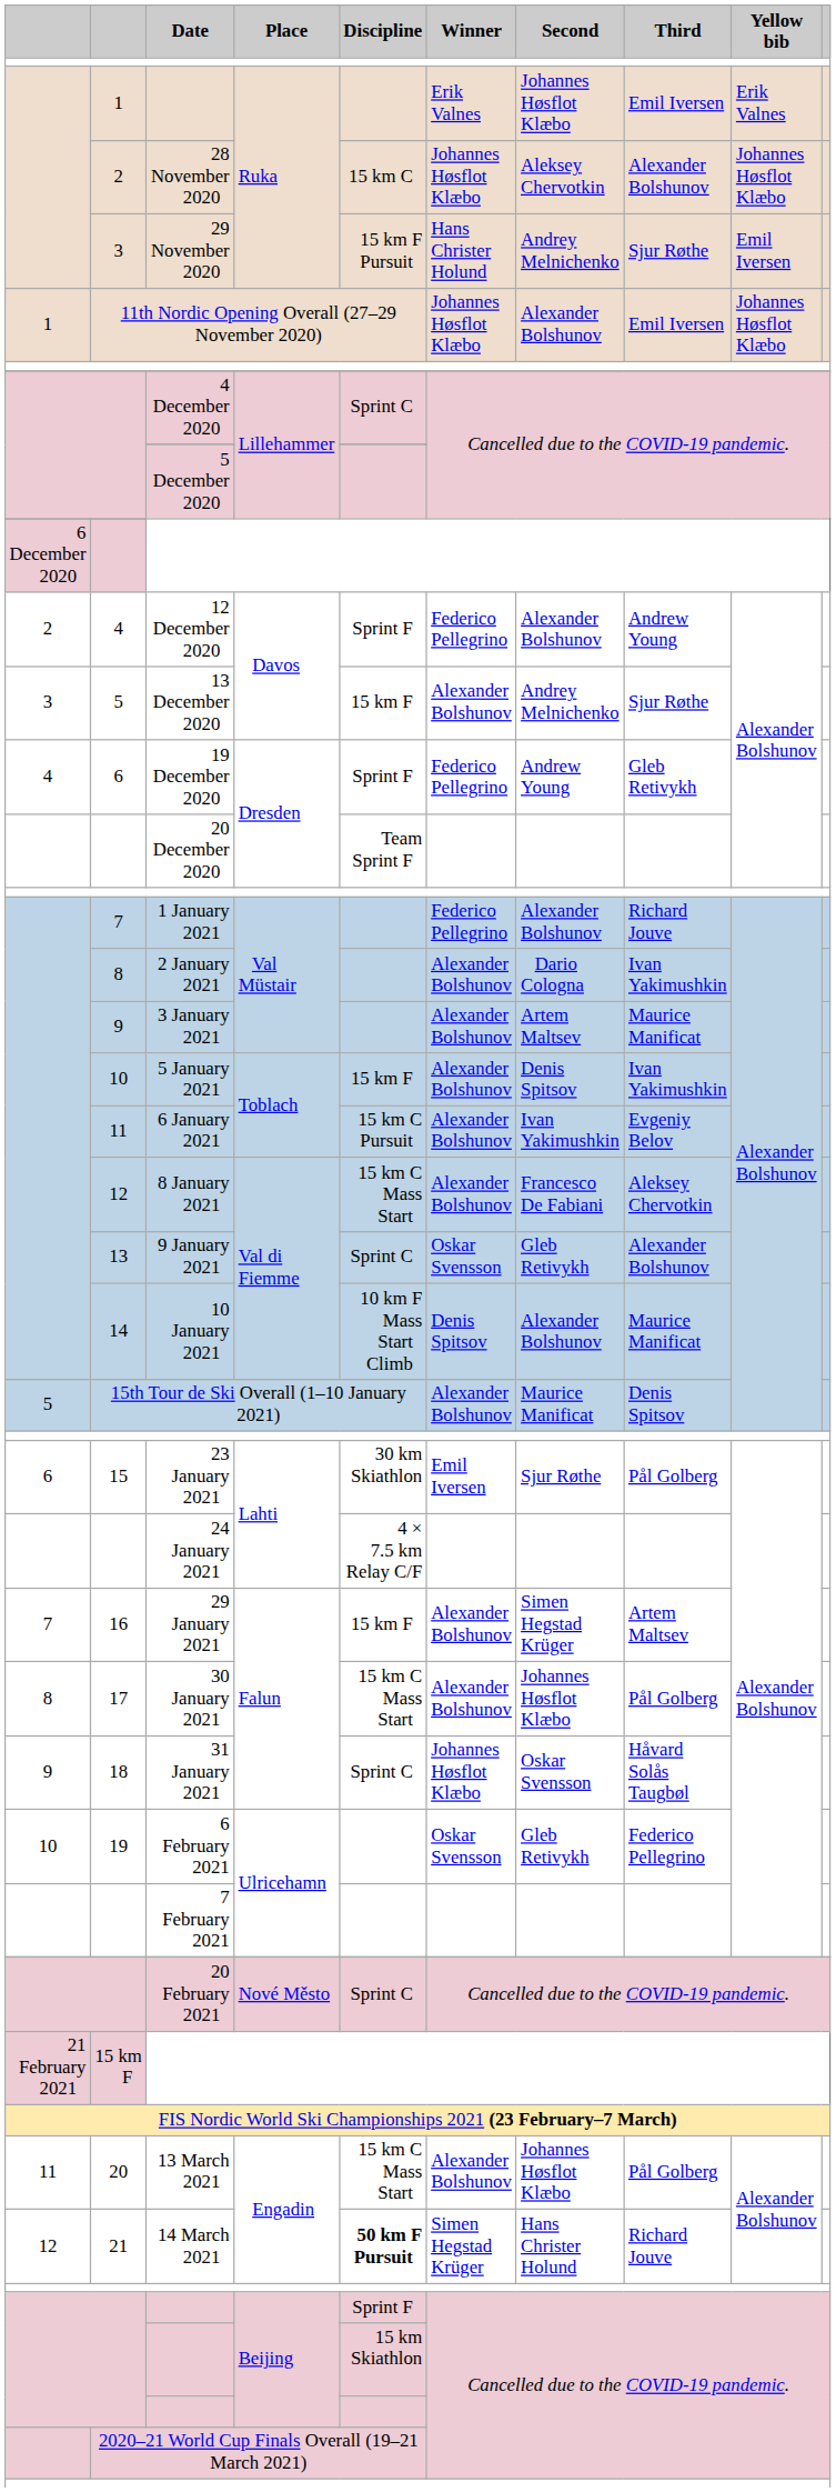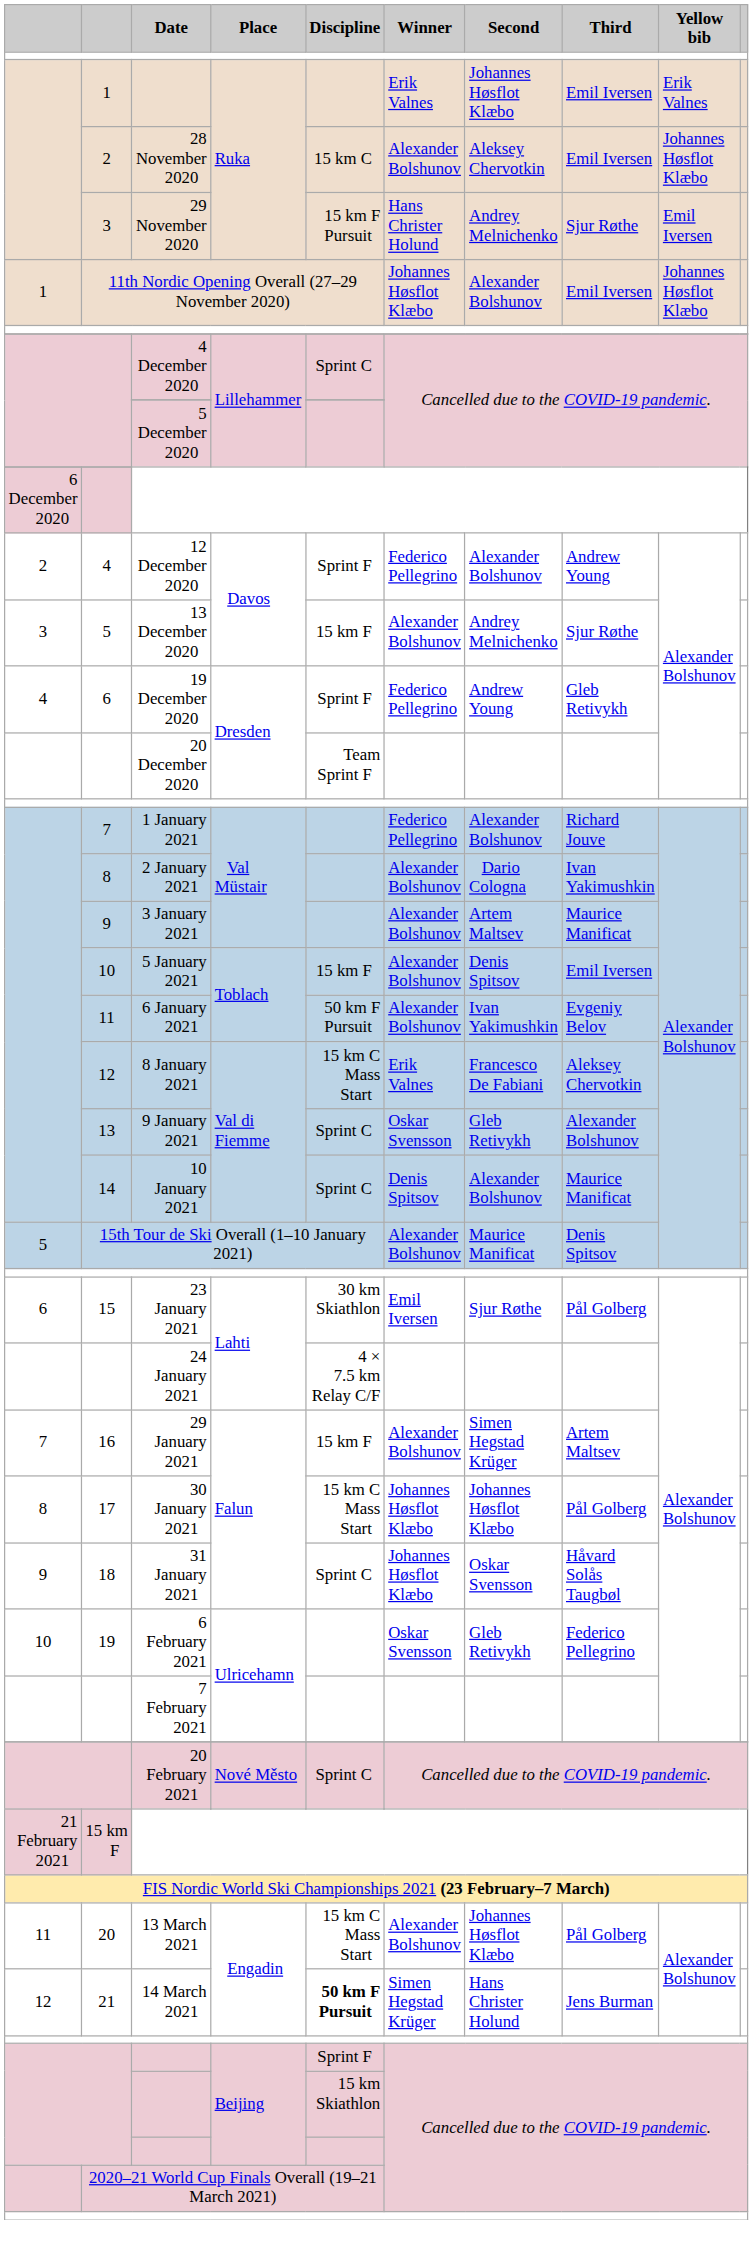 <table class="wikitable plainrowheaders" style="background:#fff; font-size:86%; line-height:16px; border:grey solid 1px; border-collapse:collapse;">
 <tr style="background:#ccc; text-align:center;">
 <th scope="col" style="background:#ccc; width=20 px;"></th>
 <th scope="col" style="background:#ccc; width=30 px;"></th>
 <th scope="col" style="background:#ccc; width:120px;">Date</th>
 <th scope="col" style="background:#ccc; width:120px;">Place</th>
 <th scope="col" style="background:#ccc; width:120px;">Discipline</th>
 <th scope="col" style="background:#ccc; width:200px;">Winner</th>
 <th scope="col" style="background:#ccc; width:200px;">Second</th>
 <th scope="col" style="background:#ccc; width:200px;">Third</th>
 <th scope="col" style="background:#ccc; width:200px;">Yellow bib</th>
 <th scope="col" style="background:#ccc; width:10px;"></th>
 </tr>
 <tr>
 <td colspan=10></td>
 </tr>
 <tr style="background-color: #EFDECD;">
 <td rowspan=3></td>
 <td align=center>1</td>
 <td align=right>  </td>
 <td rowspan=3> <a href='#'>Ruka</a></td>
 <td align=right>  </td>
 <td> <a href='#'>Erik Valnes</a></td>
 <td> <a href='#'>Johannes Høsflot Klæbo</a></td>
 <td> <a href='#'>Emil Iversen</a></td>
 <td> <a href='#'>Erik Valnes</a></td>
 <td></td>
 </tr>
 <tr style="background-color: #EFDECD;">
 <td align=center>2</td>
 <td align=right>28 November 2020  </td>
 <td align=right>15 km C  </td>
-<td> <a href='#'>Johannes Høsflot Klæbo</a></td>
+<td> <a href='#'>Alexander Bolshunov</a></td>
 <td> <a href='#'>Aleksey Chervotkin</a></td>
-<td> <a href='#'>Alexander Bolshunov</a></td>
+<td> <a href='#'>Emil Iversen</a></td>
 <td> <a href='#'>Johannes Høsflot Klæbo</a></td>
 <td></td>
 </tr>
 <tr style="background-color: #EFDECD;">
 <td align=center>3</td>
 <td align=right>29 November 2020  </td>
 <td align=right>15 km F Pursuit  </td>
 <td> <a href='#'>Hans Christer Holund</a></td>
 <td> <a href='#'>Andrey Melnichenko</a></td>
 <td> <a href='#'>Sjur Røthe</a></td>
 <td> <a href='#'>Emil Iversen</a></td>
 <td></td>
 </tr>
 <tr style="background-color: #EFDECD;">
 <td align=center>1</td>
 <td colspan=4 align=center><a href='#'>11th Nordic Opening</a> Overall (27–29 November 2020)</td>
 <td> <a href='#'>Johannes Høsflot Klæbo</a></td>
 <td> <a href='#'>Alexander Bolshunov</a></td>
 <td> <a href='#'>Emil Iversen</a></td>
 <td> <a href='#'>Johannes Høsflot Klæbo</a></td>
 <td></td>
 </tr>
 <tr>
 <td colspan=10></td>
 </tr>
 <tr>
 </tr>
 <tr bgcolor="EDCCD5">
 <td rowspan=3 colspan=2></td>
 <td align=right>4 December 2020  </td>
 <td rowspan=3> <a href='#'>Lillehammer</a></td>
 <td align=right>Sprint C  </td>
 <td colspan=5 rowspan=3 align=center><em>Cancelled due to the <a href='#'>COVID-19 pandemic</a>.</em></td>
 </tr>
 <tr>
 </tr>
 <tr bgcolor="EDCCD5">
 <td align=right>5 December 2020  </td>
 <td align=right>  </td>
 </tr>
 <tr>
 </tr>
 <tr bgcolor="EDCCD5">
 <td align=right>6 December 2020  </td>
 <td align=right></td>
 </tr>
 <tr>
 <td align=center>2</td>
 <td align=center>4</td>
 <td align=right>12 December 2020  </td>
 <td rowspan=2>   <a href='#'>Davos</a></td>
 <td align=right>Sprint F  </td>
 <td> <a href='#'>Federico Pellegrino</a></td>
 <td> <a href='#'>Alexander Bolshunov</a></td>
 <td> <a href='#'>Andrew Young</a></td>
 <td rowspan=4> <a href='#'>Alexander Bolshunov</a></td>
 <td></td>
 </tr>
 <tr>
 <td align=center>3</td>
 <td align=center>5</td>
 <td align=right>13 December 2020  </td>
 <td align=right>15 km F  </td>
 <td> <a href='#'>Alexander Bolshunov</a></td>
 <td> <a href='#'>Andrey Melnichenko</a></td>
 <td> <a href='#'>Sjur Røthe</a></td>
 <td></td>
 </tr>
 <tr>
 <td align=center>4</td>
 <td align=center>6</td>
 <td align=right>19 December 2020  </td>
 <td rowspan=2> <a href='#'>Dresden</a></td>
 <td align=right>Sprint F  </td>
 <td> <a href='#'>Federico Pellegrino</a></td>
 <td> <a href='#'>Andrew Young</a></td>
 <td> <a href='#'>Gleb Retivykh</a></td>
 <td></td>
 </tr>
 <tr>
 <td align=center></td>
 <td align=center></td>
 <td align=right>20 December 2020  </td>
 <td align=right>Team Sprint F  </td>
 <td></td>
 <td></td>
 <td></td>
 <td></td>
 </tr>
 <tr>
 <td colspan=10></td>
 </tr>
 <tr bgcolor=#BCD4E6>
 <td rowspan=8></td>
 <td align=center>7</td>
 <td align=right>1 January 2021  </td>
 <td rowspan=3>   <a href='#'>Val Müstair</a></td>
 <td align=right>  </td>
 <td> <a href='#'>Federico Pellegrino</a></td>
 <td> <a href='#'>Alexander Bolshunov</a></td>
 <td> <a href='#'>Richard Jouve</a></td>
 <td rowspan=9> <a href='#'>Alexander Bolshunov</a></td>
 <td></td>
 </tr>
 <tr bgcolor=#BCD4E6>
 <td align=center>8</td>
 <td align=right>2 January 2021  </td>
 <td align=right>  </td>
 <td> <a href='#'>Alexander Bolshunov</a></td>
 <td>   <a href='#'>Dario Cologna</a></td>
 <td> <a href='#'>Ivan Yakimushkin</a></td>
 <td></td>
 </tr>
 <tr bgcolor=#BCD4E6>
 <td align=center>9</td>
 <td align=right>3 January 2021  </td>
 <td align=right>  </td>
 <td> <a href='#'>Alexander Bolshunov</a></td>
 <td> <a href='#'>Artem Maltsev</a></td>
 <td> <a href='#'>Maurice Manificat</a></td>
 <td></td>
 </tr>
 <tr bgcolor=#BCD4E6>
 <td align=center>10</td>
 <td align=right>5 January 2021  </td>
 <td rowspan=2> <a href='#'>Toblach</a></td>
 <td align=right>15 km F  </td>
 <td> <a href='#'>Alexander Bolshunov</a></td>
 <td> <a href='#'>Denis Spitsov</a></td>
-<td> <a href='#'>Ivan Yakimushkin</a></td>
+<td> <a href='#'>Emil Iversen</a></td>
 <td></td>
 </tr>
 <tr bgcolor=#BCD4E6>
 <td align=center>11</td>
 <td align=right>6 January 2021  </td>
-<td align=right>15 km C Pursuit  </td>
+<td align=right>50 km F Pursuit  </td>
 <td> <a href='#'>Alexander Bolshunov</a></td>
 <td> <a href='#'>Ivan Yakimushkin</a></td>
 <td> <a href='#'>Evgeniy Belov</a></td>
 <td></td>
 </tr>
 <tr bgcolor=#BCD4E6>
 <td align=center>12</td>
 <td align=right>8 January 2021  </td>
 <td rowspan=3> <a href='#'>Val di Fiemme</a></td>
 <td align=right>15 km C Mass Start  </td>
-<td> <a href='#'>Alexander Bolshunov</a></td>
+<td> <a href='#'>Erik Valnes</a></td>
 <td> <a href='#'>Francesco De Fabiani</a></td>
 <td> <a href='#'>Aleksey Chervotkin</a></td>
 <td></td>
 </tr>
 <tr bgcolor=#BCD4E6>
 <td align=center>13</td>
 <td align=right>9 January 2021  </td>
 <td align=right>Sprint C  </td>
 <td> <a href='#'>Oskar Svensson</a></td>
 <td> <a href='#'>Gleb Retivykh</a></td>
 <td> <a href='#'>Alexander Bolshunov</a></td>
 <td></td>
 </tr>
 <tr bgcolor=#BCD4E6>
 <td align=center>14</td>
 <td align=right>10 January 2021  </td>
-<td align=right>10 km F Mass Start   Climb  </td>
+<td align=right>Sprint C  </td>
 <td> <a href='#'>Denis Spitsov</a></td>
 <td> <a href='#'>Alexander Bolshunov</a></td>
 <td> <a href='#'>Maurice Manificat</a></td>
 <td></td>
 </tr>
 <tr bgcolor=#BCD4E6>
 <td align=center>5</td>
 <td colspan=4 align=center><a href='#'>15th Tour de Ski</a> Overall (1–10 January 2021)</td>
 <td> <a href='#'>Alexander Bolshunov</a></td>
 <td> <a href='#'>Maurice Manificat</a></td>
 <td> <a href='#'>Denis Spitsov</a></td>
 <td></td>
 </tr>
 <tr>
 <td colspan=10></td>
 </tr>
 <tr>
 <td align=center>6</td>
 <td align=center>15</td>
 <td align=right>23 January 2021  </td>
 <td rowspan=2> <a href='#'>Lahti</a></td>
 <td align=right>30 km Skiathlon  </td>
 <td> <a href='#'>Emil Iversen</a></td>
 <td> <a href='#'>Sjur Røthe</a></td>
 <td> <a href='#'>Pål Golberg</a></td>
 <td rowspan=7> <a href='#'>Alexander Bolshunov</a></td>
 <td></td>
 </tr>
 <tr>
 <td align=center></td>
 <td align=center></td>
 <td align=right>24 January 2021  </td>
 <td align=right>4 × 7.5 km Relay C/F</td>
 <td></td>
 <td></td>
 <td></td>
 <td></td>
 </tr>
 <tr>
 <td align=center>7</td>
 <td align=center>16</td>
 <td align=right>29 January 2021  </td>
 <td rowspan=3> <a href='#'>Falun</a></td>
 <td align=right>15 km F  </td>
 <td> <a href='#'>Alexander Bolshunov</a></td>
 <td> <a href='#'>Simen Hegstad Krüger</a></td>
 <td> <a href='#'>Artem Maltsev</a></td>
 <td></td>
 </tr>
 <tr>
 <td align=center>8</td>
 <td align=center>17</td>
 <td align=right>30 January 2021  </td>
 <td align=right>15 km C Mass Start  </td>
-<td> <a href='#'>Alexander Bolshunov</a></td>
+<td> <a href='#'>Johannes Høsflot Klæbo</a></td>
 <td> <a href='#'>Johannes Høsflot Klæbo</a></td>
 <td> <a href='#'>Pål Golberg</a></td>
 <td></td>
 </tr>
 <tr>
 <td align=center>9</td>
 <td align=center>18</td>
 <td align=right>31 January 2021  </td>
 <td align=right>Sprint C  </td>
 <td> <a href='#'>Johannes Høsflot Klæbo</a></td>
 <td> <a href='#'>Oskar Svensson</a></td>
 <td> <a href='#'>Håvard Solås Taugbøl</a></td>
 <td></td>
 </tr>
 <tr>
 <td align=center>10</td>
 <td align=center>19</td>
 <td align=right>6 February 2021</td>
 <td rowspan=2> <a href='#'>Ulricehamn</a></td>
 <td align=right>  </td>
 <td> <a href='#'>Oskar Svensson</a></td>
 <td> <a href='#'>Gleb Retivykh</a></td>
 <td> <a href='#'>Federico Pellegrino</a></td>
 <td></td>
 </tr>
 <tr>
 <td align=center></td>
 <td align=center></td>
 <td align=right>7 February 2021</td>
 <td align=right>  </td>
 <td></td>
 <td></td>
 <td></td>
 <td></td>
 </tr>
 <tr>
 </tr>
 <tr bgcolor="EDCCD5">
 <td rowspan=2 colspan=2></td>
 <td align=right>20 February 2021  </td>
 <td rowspan=2> <a href='#'>Nové Město</a></td>
 <td align=right>Sprint C  </td>
 <td colspan=5 rowspan=2 align=center><em>Cancelled due to the <a href='#'>COVID-19 pandemic</a>.</em></td>
 </tr>
 <tr>
 </tr>
 <tr bgcolor="EDCCD5">
 <td align=right>21 February 2021  </td>
 <td align=right>15 km F  </td>
 </tr>
 <tr style="background:#FFEBAD">
 <td colspan=11 align=center><a href='#'>FIS Nordic World Ski Championships 2021</a> <strong>(23 February–7 March)</strong></td>
 </tr>
 <tr>
 <td align=center>11</td>
 <td align=center>20</td>
 <td align=right>13 March 2021  </td>
 <td rowspan=2>   <a href='#'>Engadin</a></td>
 <td align=right>15 km C Mass Start  </td>
 <td> <a href='#'>Alexander Bolshunov</a></td>
 <td> <a href='#'>Johannes Høsflot Klæbo</a></td>
 <td> <a href='#'>Pål Golberg</a></td>
 <td rowspan=2> <a href='#'>Alexander Bolshunov</a></td>
 <td></td>
 </tr>
 <tr>
 <td align=center>12</td>
 <td align=center>21</td>
 <td align=right>14 March 2021  </td>
 <td align=right><strong>50 km F Pursuit  </strong></td>
 <td> <a href='#'>Simen Hegstad Krüger</a></td>
 <td> <a href='#'>Hans Christer Holund</a></td>
-<td> <a href='#'>Richard Jouve</a></td>
+<td> <a href='#'>Jens Burman</a></td>
 <td></td>
 </tr>
 <tr>
 <td colspan=10></td>
 </tr>
 <tr style="background-color: #EDCCD5;">
 <td rowspan=3 colspan=2></td>
 <td align=right>  </td>
 <td rowspan=3> <a href='#'>Beijing</a></td>
 <td align=right>Sprint F  </td>
 <td colspan=5 rowspan=4 align=center><em>Cancelled due to the <a href='#'>COVID-19 pandemic</a>.</em></td>
 </tr>
 <tr style="background-color: #EDCCD5;">
 <td align=right>  </td>
 <td align=right>15 km Skiathlon  </td>
 </tr>
 <tr style="background-color: #EDCCD5;">
 <td align=right>  </td>
 <td align=right>  </td>
 </tr>
 <tr style="background-color: #EDCCD5;">
 <td align=center></td>
 <td colspan=4 align=center><a href='#'>2020–21 World Cup Finals</a> Overall (19–21 March 2021)</td>
 </tr>
 <tr>
 <td colspan=10></td>
 </tr>
 </table>
